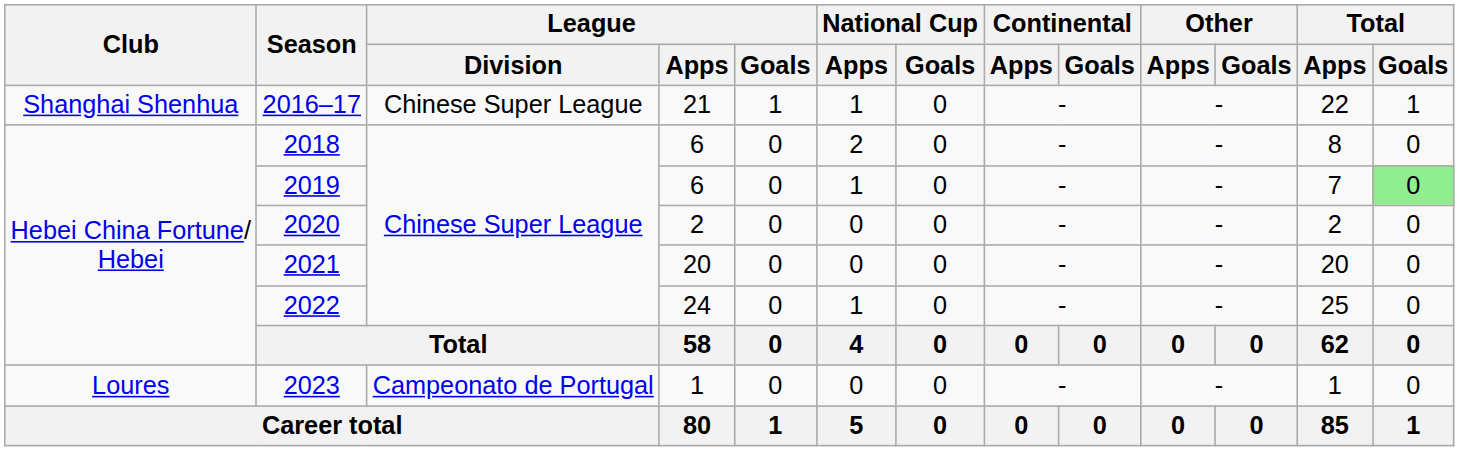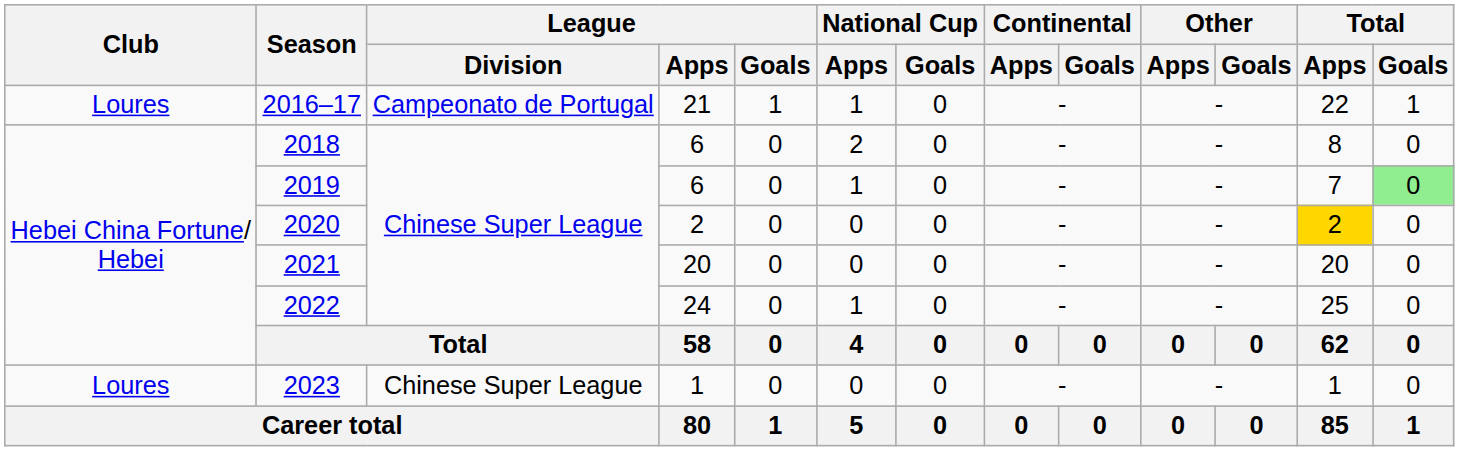 <table class="wikitable" style="text-align: center">
 <tr>
 <th rowspan="2">Club</th>
 <th rowspan="2">Season</th>
 <th colspan="3">League</th>
 <th colspan="2">National Cup</th>
 <th colspan="2">Continental</th>
 <th colspan="2">Other</th>
 <th colspan="2">Total</th>
 </tr>
 <tr>
 <th>Division</th>
 <th>Apps</th>
 <th>Goals</th>
 <th>Apps</th>
 <th>Goals</th>
 <th>Apps</th>
 <th>Goals</th>
 <th>Apps</th>
 <th>Goals</th>
 <th>Apps</th>
 <th>Goals</th>
 </tr>
 <tr>
-<td><a href='#'>Shanghai Shenhua</a></td>
+<td><a href='#'>Loures</a></td>
 <td><a href='#'>2016–17</a></td>
-<td>Chinese Super League</td>
+<td><a href='#'>Campeonato de Portugal</a></td>
 <td>21</td>
 <td>1</td>
 <td>1</td>
 <td>0</td>
 <td colspan="2">-</td>
 <td colspan="2">-</td>
 <td>22</td>
 <td>1</td>
 </tr>
 <tr>
 <td rowspan="6"><a href='#'>Hebei China Fortune</a>/<br><a href='#'>Hebei</a></td>
 <td><a href='#'>2018</a></td>
 <td rowspan="5"><a href='#'>Chinese Super League</a></td>
 <td>6</td>
 <td>0</td>
 <td>2</td>
 <td>0</td>
 <td colspan="2">-</td>
 <td colspan="2">-</td>
 <td>8</td>
 <td>0</td>
 </tr>
 <tr>
 <td><a href='#'>2019</a></td>
 <td>6</td>
 <td>0</td>
 <td>1</td>
 <td>0</td>
 <td colspan="2">-</td>
 <td colspan="2">-</td>
 <td>7</td>
 <td style="background: lightgreen;">0</td>
 </tr>
 <tr>
 <td><a href='#'>2020</a></td>
 <td>2</td>
 <td>0</td>
 <td>0</td>
 <td>0</td>
 <td colspan="2">-</td>
 <td colspan="2">-</td>
-<td>2</td>
+<td style="background: gold;">2</td>
 <td>0</td>
 </tr>
 <tr>
 <td><a href='#'>2021</a></td>
 <td>20</td>
 <td>0</td>
 <td>0</td>
 <td>0</td>
 <td colspan="2">-</td>
 <td colspan="2">-</td>
 <td>20</td>
 <td>0</td>
 </tr>
 <tr>
 <td><a href='#'>2022</a></td>
 <td>24</td>
 <td>0</td>
 <td>1</td>
 <td>0</td>
 <td colspan="2">-</td>
 <td colspan="2">-</td>
 <td>25</td>
 <td>0</td>
 </tr>
 <tr>
 <th colspan="2"><strong>Total</strong></th>
 <th>58</th>
 <th>0</th>
 <th>4</th>
 <th>0</th>
 <th>0</th>
 <th>0</th>
 <th>0</th>
 <th>0</th>
 <th>62</th>
 <th>0</th>
 </tr>
 <tr>
 <td><a href='#'>Loures</a></td>
 <td><a href='#'>2023</a></td>
-<td><a href='#'>Campeonato de Portugal</a></td>
+<td>Chinese Super League</td>
 <td>1</td>
 <td>0</td>
 <td>0</td>
 <td>0</td>
 <td colspan="2">-</td>
 <td colspan="2">-</td>
 <td>1</td>
 <td>0</td>
 </tr>
 <tr>
 <th colspan=3>Career total</th>
 <th>80</th>
 <th>1</th>
 <th>5</th>
 <th>0</th>
 <th>0</th>
 <th>0</th>
 <th>0</th>
 <th>0</th>
 <th>85</th>
 <th>1</th>
 </tr>
 </table>
